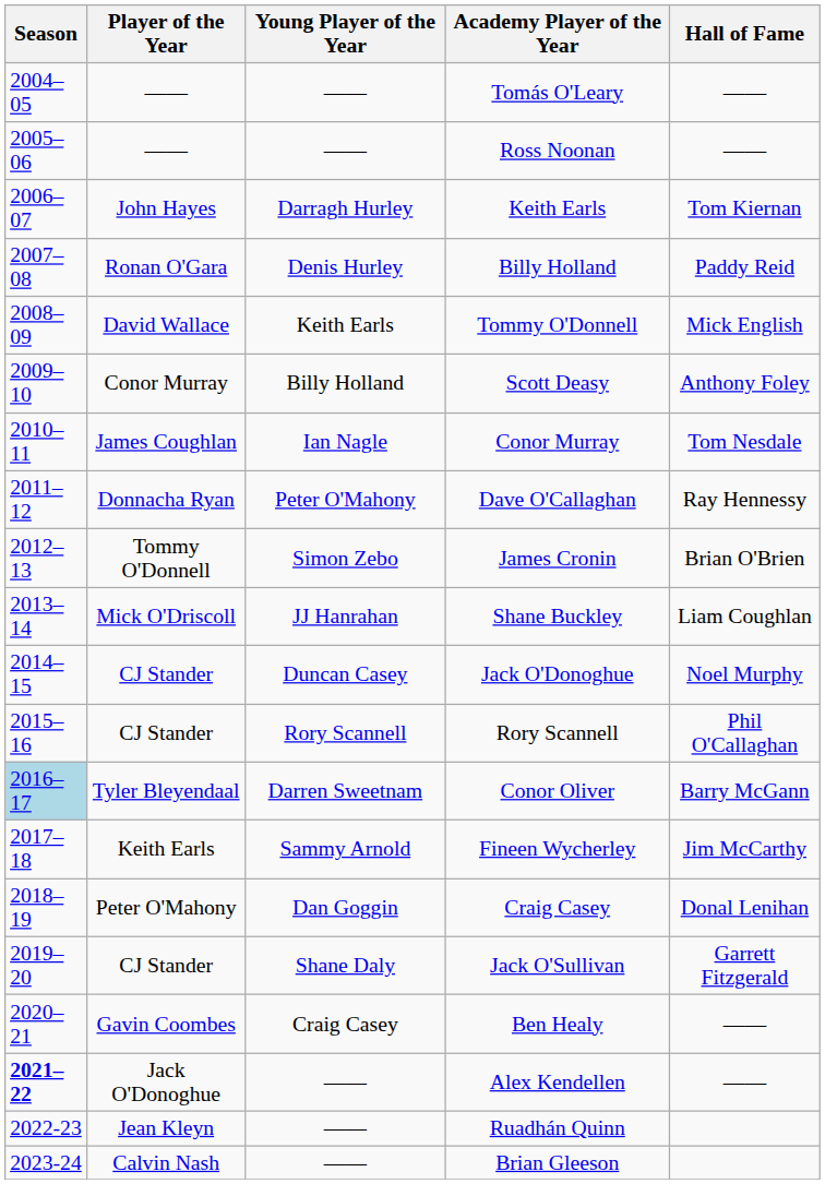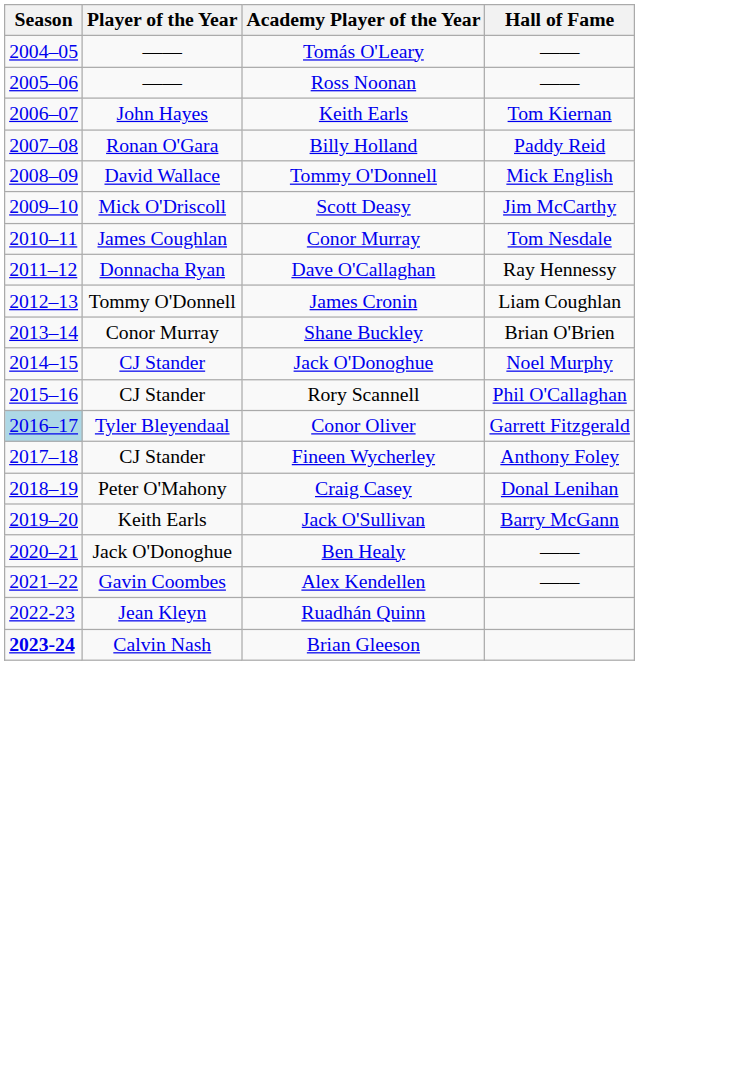 <table class="wikitable sortable">
 <tr>
 <th>Season</th>
 <th>Player of the Year</th>
-<th>Young Player of the Year</th>
 <th>Academy Player of the Year</th>
 <th>Hall of Fame</th>
 </tr>
 <tr>
 <td><a href='#'>2004–05</a></td>
-<td align=center>——</td>
 <td align=center>——</td>
 <td align=center><a href='#'>Tomás O'Leary</a></td>
 <td align=center>——</td>
 </tr>
 <tr>
 <td><a href='#'>2005–06</a></td>
 <td align=center>——</td>
-<td align=center>——</td>
 <td align=center><a href='#'>Ross Noonan</a></td>
 <td align=center>——</td>
 </tr>
 <tr>
 <td><a href='#'>2006–07</a></td>
 <td align=center><a href='#'>John Hayes</a></td>
-<td align=center><a href='#'>Darragh Hurley</a></td>
 <td align=center><a href='#'>Keith Earls</a></td>
 <td align=center><a href='#'>Tom Kiernan</a></td>
 </tr>
 <tr>
 <td><a href='#'>2007–08</a></td>
 <td align=center><a href='#'>Ronan O'Gara</a></td>
-<td align=center><a href='#'>Denis Hurley</a></td>
 <td align=center><a href='#'>Billy Holland</a></td>
 <td align=center><a href='#'>Paddy Reid</a></td>
 </tr>
 <tr>
 <td><a href='#'>2008–09</a></td>
 <td align=center><a href='#'>David Wallace</a></td>
-<td align=center>Keith Earls</td>
 <td align=center><a href='#'>Tommy O'Donnell</a></td>
 <td align=center><a href='#'>Mick English</a></td>
 </tr>
 <tr>
 <td><a href='#'>2009–10</a></td>
-<td align=center>Conor Murray</td>
-<td align=center>Billy Holland</td>
+<td align=center><a href='#'>Mick O'Driscoll</a></td>
 <td align=center><a href='#'>Scott Deasy</a></td>
-<td align=center><a href='#'>Anthony Foley</a></td>
+<td align=center><a href='#'>Jim McCarthy</a></td>
 </tr>
 <tr>
 <td><a href='#'>2010–11</a></td>
 <td align=center><a href='#'>James Coughlan</a></td>
-<td align=center><a href='#'>Ian Nagle</a></td>
 <td align=center><a href='#'>Conor Murray</a></td>
 <td align=center><a href='#'>Tom Nesdale</a></td>
 </tr>
 <tr>
 <td><a href='#'>2011–12</a></td>
 <td align=center><a href='#'>Donnacha Ryan</a></td>
-<td align=center><a href='#'>Peter O'Mahony</a></td>
 <td align=center><a href='#'>Dave O'Callaghan</a></td>
 <td align=center>Ray Hennessy</td>
 </tr>
 <tr>
 <td><a href='#'>2012–13</a></td>
 <td align=center>Tommy O'Donnell</td>
-<td align=center><a href='#'>Simon Zebo</a></td>
 <td align=center><a href='#'>James Cronin</a></td>
-<td align=center>Brian O'Brien</td>
+<td align=center>Liam Coughlan</td>
 </tr>
 <tr>
 <td><a href='#'>2013–14</a></td>
-<td align=center><a href='#'>Mick O'Driscoll</a></td>
-<td align=center><a href='#'>JJ Hanrahan</a></td>
+<td align=center>Conor Murray</td>
 <td align=center><a href='#'>Shane Buckley</a></td>
-<td align=center>Liam Coughlan</td>
+<td align=center>Brian O'Brien</td>
 </tr>
 <tr>
 <td><a href='#'>2014–15</a></td>
 <td align=center><a href='#'>CJ Stander</a></td>
-<td align=center><a href='#'>Duncan Casey</a></td>
 <td align=center><a href='#'>Jack O'Donoghue</a></td>
 <td align=center><a href='#'>Noel Murphy</a></td>
 </tr>
 <tr>
 <td><a href='#'>2015–16</a></td>
 <td align=center>CJ Stander</td>
-<td align=center><a href='#'>Rory Scannell</a></td>
 <td align=center>Rory Scannell</td>
 <td align=center><a href='#'>Phil O'Callaghan</a></td>
 </tr>
 <tr>
 <td style="background: lightblue;"><a href='#'>2016–17</a></td>
 <td align=center><a href='#'>Tyler Bleyendaal</a></td>
-<td align=center><a href='#'>Darren Sweetnam</a></td>
 <td align=center><a href='#'>Conor Oliver</a></td>
-<td align=center><a href='#'>Barry McGann</a></td>
+<td align=center><a href='#'>Garrett Fitzgerald</a></td>
 </tr>
 <tr>
 <td><a href='#'>2017–18</a></td>
-<td align=center>Keith Earls</td>
-<td align=center><a href='#'>Sammy Arnold</a></td>
+<td align=center>CJ Stander</td>
 <td align=center><a href='#'>Fineen Wycherley</a></td>
-<td align=center><a href='#'>Jim McCarthy</a></td>
+<td align=center><a href='#'>Anthony Foley</a></td>
 </tr>
 <tr>
 <td><a href='#'>2018–19</a></td>
 <td align=center>Peter O'Mahony</td>
-<td align=center><a href='#'>Dan Goggin</a></td>
 <td align=center><a href='#'>Craig Casey</a></td>
 <td align=center><a href='#'>Donal Lenihan</a></td>
 </tr>
 <tr>
 <td><a href='#'>2019–20</a></td>
-<td align=center>CJ Stander</td>
-<td align=center><a href='#'>Shane Daly</a></td>
+<td align=center>Keith Earls</td>
 <td align=center><a href='#'>Jack O'Sullivan</a></td>
-<td align=center><a href='#'>Garrett Fitzgerald</a></td>
+<td align=center><a href='#'>Barry McGann</a></td>
 </tr>
 <tr>
 <td><a href='#'>2020–21</a></td>
-<td align=center><a href='#'>Gavin Coombes</a></td>
-<td align=center>Craig Casey</td>
+<td align=center>Jack O'Donoghue</td>
 <td align=center><a href='#'>Ben Healy</a></td>
 <td align=center>——</td>
 </tr>
 <tr>
-<td><strong><a href='#'>2021–22</a></strong></td>
-<td align=center>Jack O'Donoghue</td>
-<td align=center>——</td>
+<td><a href='#'>2021–22</a></td>
+<td align=center><a href='#'>Gavin Coombes</a></td>
 <td align=center><a href='#'>Alex Kendellen</a></td>
 <td align=center>——</td>
 </tr>
 <tr>
 <td><a href='#'>2022-23</a></td>
 <td align=center><a href='#'>Jean Kleyn</a></td>
-<td align=center>——</td>
 <td align=center><a href='#'>Ruadhán Quinn</a></td>
 <td></td>
 </tr>
 <tr>
-<td><a href='#'>2023-24</a></td>
+<td><strong><a href='#'>2023-24</a></strong></td>
 <td align=center><a href='#'>Calvin Nash</a></td>
-<td align=center>——</td>
 <td align=center><a href='#'>Brian Gleeson</a></td>
 <td></td>
 </tr>
 </table>
